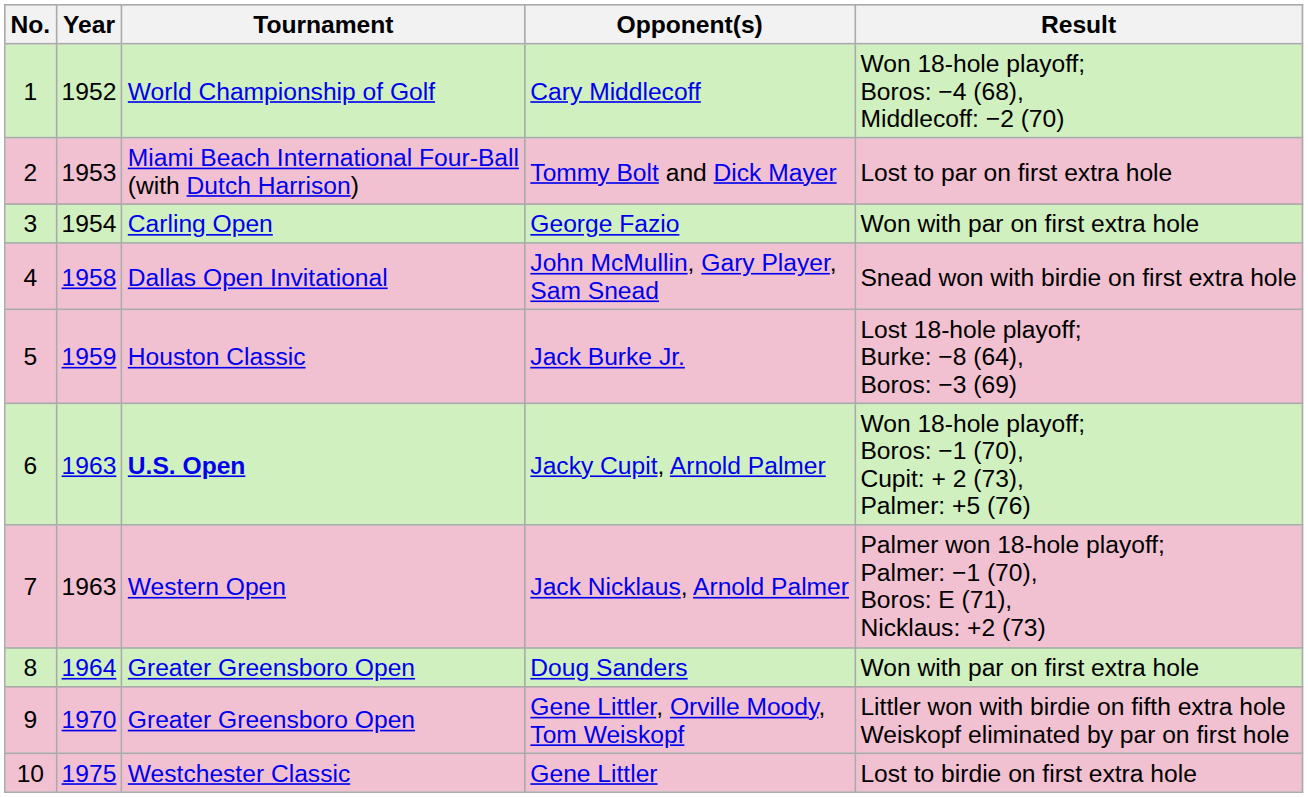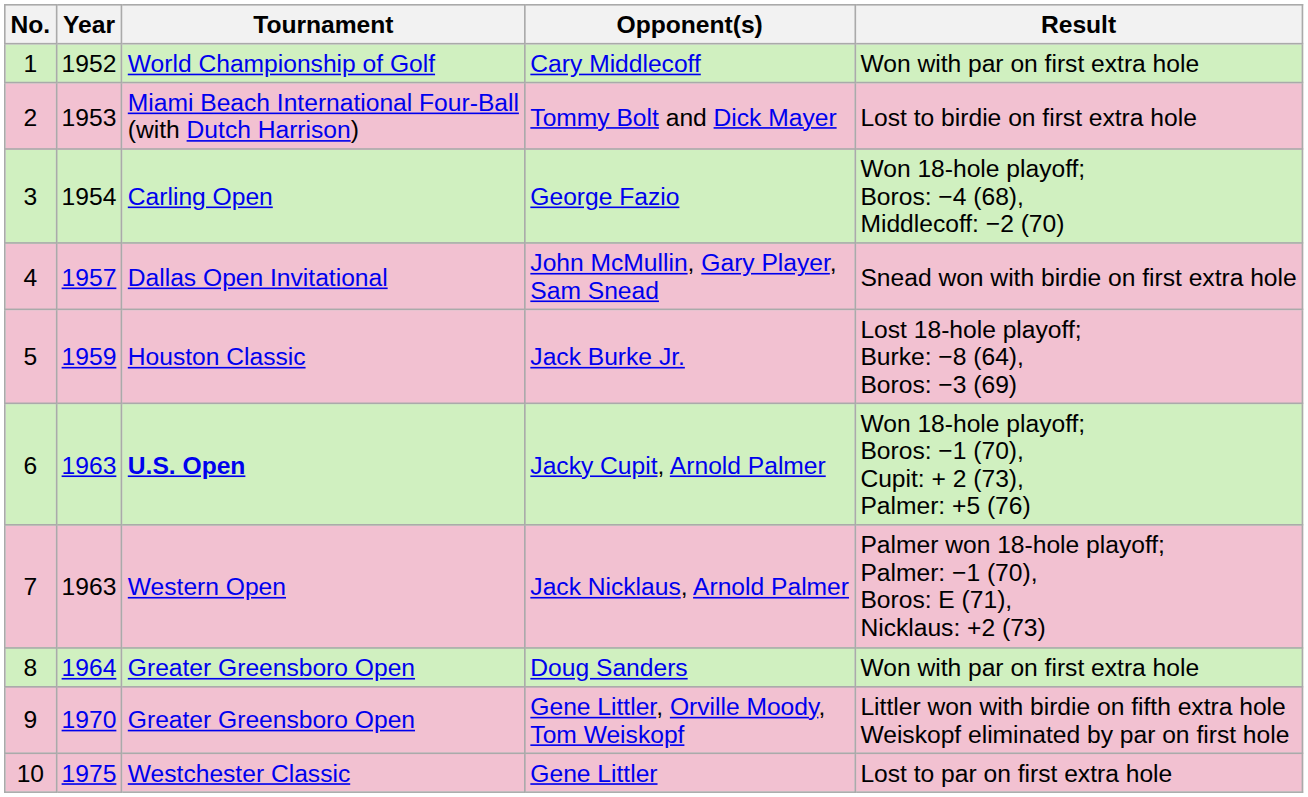 <table class="wikitable" style="font-size:95%;">
 <tr>
 <th>No.</th>
 <th>Year</th>
 <th>Tournament</th>
 <th>Opponent(s)</th>
 <th>Result</th>
 </tr>
 <tr style="background:#D0F0C0;">
 <td align=center>1</td>
 <td>1952</td>
 <td><a href='#'>World Championship of Golf</a></td>
 <td> <a href='#'>Cary Middlecoff</a></td>
-<td>Won 18-hole playoff;<br>Boros: −4 (68),<br>Middlecoff: −2 (70)</td>
+<td>Won with par on first extra hole</td>
 </tr>
 <tr style="background:#F2C1D1;">
 <td align=center>2</td>
 <td>1953</td>
 <td><a href='#'>Miami Beach International Four-Ball</a><br>(with  <a href='#'>Dutch Harrison</a>)</td>
 <td> <a href='#'>Tommy Bolt</a> and  <a href='#'>Dick Mayer</a></td>
-<td>Lost to par on first extra hole</td>
+<td>Lost to birdie on first extra hole</td>
 </tr>
 <tr style="background:#D0F0C0;">
 <td align=center>3</td>
 <td>1954</td>
 <td><a href='#'>Carling Open</a></td>
 <td> <a href='#'>George Fazio</a></td>
-<td>Won with par on first extra hole</td>
+<td>Won 18-hole playoff;<br>Boros: −4 (68),<br>Middlecoff: −2 (70)</td>
 </tr>
 <tr style="background:#F2C1D1;">
 <td align=center>4</td>
-<td><a href='#'>1958</a></td>
+<td><a href='#'>1957</a></td>
 <td><a href='#'>Dallas Open Invitational</a></td>
 <td> <a href='#'>John McMullin</a>,  <a href='#'>Gary Player</a>,<br> <a href='#'>Sam Snead</a></td>
 <td>Snead won with birdie on first extra hole</td>
 </tr>
 <tr style="background:#F2C1D1;">
 <td align=center>5</td>
 <td><a href='#'>1959</a></td>
 <td><a href='#'>Houston Classic</a></td>
 <td> <a href='#'>Jack Burke Jr.</a></td>
 <td>Lost 18-hole playoff;<br>Burke: −8 (64),<br>Boros: −3 (69)</td>
 </tr>
 <tr style="background:#D0F0C0;">
 <td align=center>6</td>
 <td><a href='#'>1963</a></td>
 <td><strong><a href='#'>U.S. Open</a></strong></td>
 <td> <a href='#'>Jacky Cupit</a>,  <a href='#'>Arnold Palmer</a></td>
 <td>Won 18-hole playoff;<br>Boros: −1 (70),<br>Cupit: + 2 (73),<br>Palmer: +5 (76)</td>
 </tr>
 <tr style="background:#F2C1D1;">
 <td align=center>7</td>
 <td>1963</td>
 <td><a href='#'>Western Open</a></td>
 <td> <a href='#'>Jack Nicklaus</a>,  <a href='#'>Arnold Palmer</a></td>
 <td>Palmer won 18-hole playoff;<br>Palmer: −1 (70),<br>Boros: E (71),<br>Nicklaus: +2 (73)</td>
 </tr>
 <tr style="background:#D0F0C0;">
 <td align=center>8</td>
 <td><a href='#'>1964</a></td>
 <td><a href='#'>Greater Greensboro Open</a></td>
 <td> <a href='#'>Doug Sanders</a></td>
 <td>Won with par on first extra hole</td>
 </tr>
 <tr style="background:#F2C1D1;">
 <td align=center>9</td>
 <td><a href='#'>1970</a></td>
 <td><a href='#'>Greater Greensboro Open</a></td>
 <td> <a href='#'>Gene Littler</a>,  <a href='#'>Orville Moody</a>,<br> <a href='#'>Tom Weiskopf</a></td>
 <td>Littler won with birdie on fifth extra hole<br>Weiskopf eliminated by par on first hole</td>
 </tr>
 <tr style="background:#F2C1D1;">
 <td align=center>10</td>
 <td><a href='#'>1975</a></td>
 <td><a href='#'>Westchester Classic</a></td>
 <td> <a href='#'>Gene Littler</a></td>
-<td>Lost to birdie on first extra hole</td>
+<td>Lost to par on first extra hole</td>
 </tr>
 </table>
